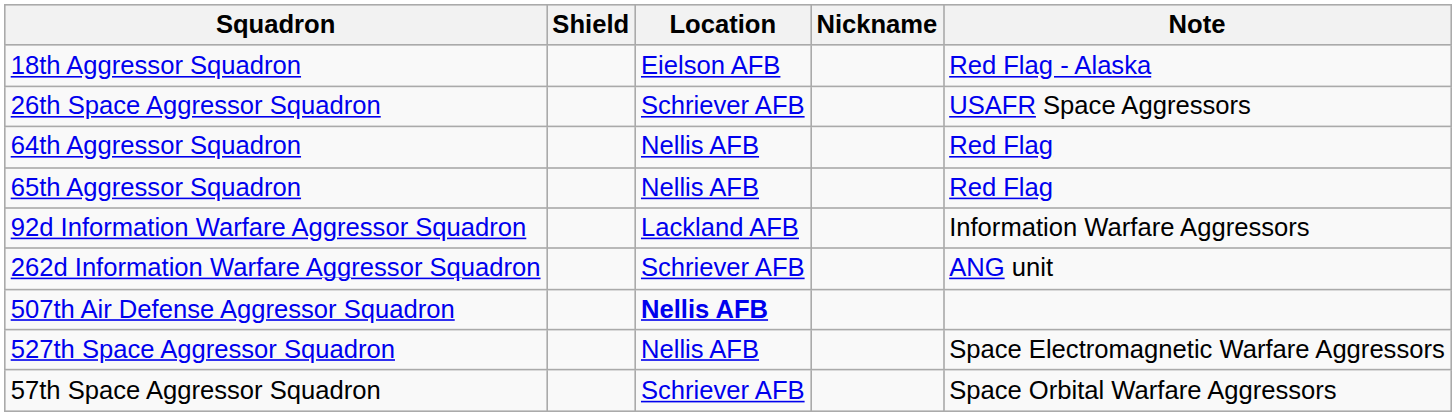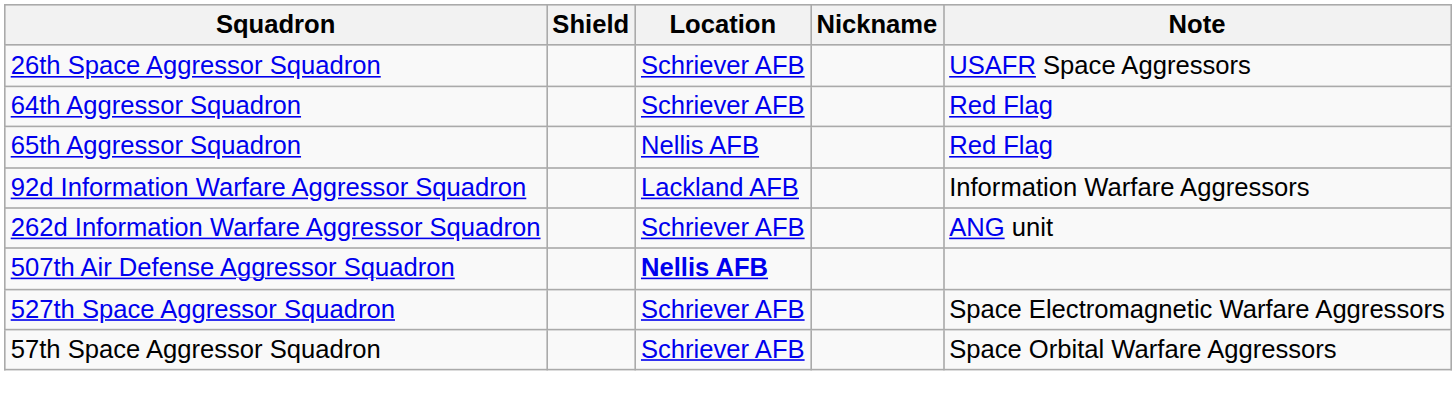 <table class="wikitable">
 <tr>
 <th>Squadron</th>
 <th>Shield</th>
 <th>Location</th>
 <th>Nickname</th>
 <th>Note</th>
-</tr>
-<tr>
-<td><a href='#'>18th Aggressor Squadron</a></td>
-<td></td>
-<td><a href='#'>Eielson AFB</a></td>
-<td></td>
-<td><a href='#'>Red Flag - Alaska</a></td>
 </tr>
 <tr>
 <td><a href='#'>26th Space Aggressor Squadron</a></td>
 <td></td>
 <td><a href='#'>Schriever AFB</a></td>
 <td></td>
 <td><a href='#'>USAFR</a> Space Aggressors</td>
 </tr>
 <tr>
 <td><a href='#'>64th Aggressor Squadron</a></td>
 <td></td>
-<td><a href='#'>Nellis AFB</a></td>
+<td><a href='#'>Schriever AFB</a></td>
 <td></td>
 <td><a href='#'>Red Flag</a></td>
 </tr>
 <tr>
 <td><a href='#'>65th Aggressor Squadron</a></td>
 <td></td>
 <td><a href='#'>Nellis AFB</a></td>
 <td></td>
 <td><a href='#'>Red Flag</a></td>
 </tr>
 <tr>
 <td><a href='#'>92d Information Warfare Aggressor Squadron</a></td>
 <td></td>
 <td><a href='#'>Lackland AFB</a></td>
 <td></td>
 <td>Information Warfare Aggressors</td>
 </tr>
 <tr>
 <td><a href='#'>262d Information Warfare Aggressor Squadron</a></td>
 <td></td>
 <td><a href='#'>Schriever AFB</a></td>
 <td></td>
 <td><a href='#'>ANG</a> unit</td>
 </tr>
 <tr>
 <td><a href='#'>507th Air Defense Aggressor Squadron</a></td>
 <td></td>
 <td><strong><a href='#'>Nellis AFB</a></strong></td>
 <td></td>
 <td></td>
 </tr>
 <tr>
 <td><a href='#'>527th Space Aggressor Squadron</a></td>
 <td></td>
-<td><a href='#'>Nellis AFB</a></td>
+<td><a href='#'>Schriever AFB</a></td>
 <td></td>
 <td>Space Electromagnetic Warfare Aggressors</td>
 </tr>
 <tr>
 <td>57th Space Aggressor Squadron</td>
 <td></td>
 <td><a href='#'>Schriever AFB</a></td>
 <td></td>
 <td>Space Orbital Warfare Aggressors</td>
 </tr>
 </table>
